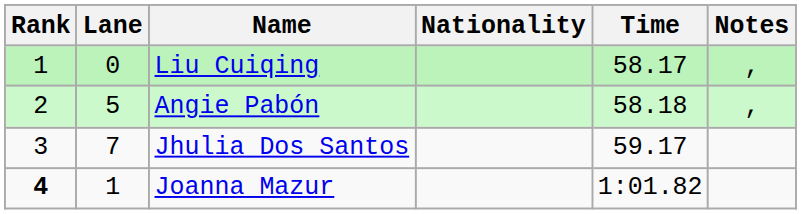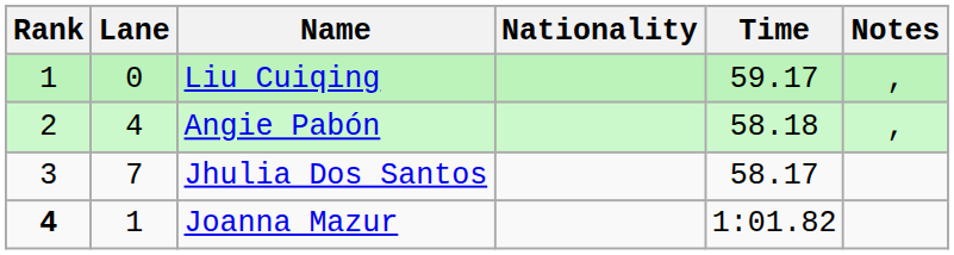 <table class="wikitable sortable" style="text-align:center">
 <tr>
 <th>Rank</th>
 <th>Lane</th>
 <th>Name</th>
 <th>Nationality</th>
 <th>Time</th>
 <th>Notes</th>
 </tr>
 <tr bgcolor=bbf3bb>
 <td>1</td>
 <td>0</td>
 <td align="left"><a href='#'>Liu Cuiqing</a></td>
 <td align="left"></td>
-<td>58.17</td>
+<td>59.17</td>
 <td>, </td>
 </tr>
 <tr bgcolor=ccf9cc>
 <td>2</td>
-<td>5</td>
+<td>4</td>
 <td align="left"><a href='#'>Angie Pabón</a></td>
 <td align="left"></td>
 <td>58.18</td>
 <td>, </td>
 </tr>
 <tr>
 <td>3</td>
 <td>7</td>
 <td align="left"><a href='#'>Jhulia Dos Santos</a></td>
 <td align="left"></td>
-<td>59.17</td>
+<td>58.17</td>
 <td></td>
 </tr>
 <tr>
 <td><strong>4</strong></td>
 <td>1</td>
 <td align="left"><a href='#'>Joanna Mazur</a></td>
 <td align="left"></td>
 <td>1:01.82</td>
 <td></td>
 </tr>
 </table>
